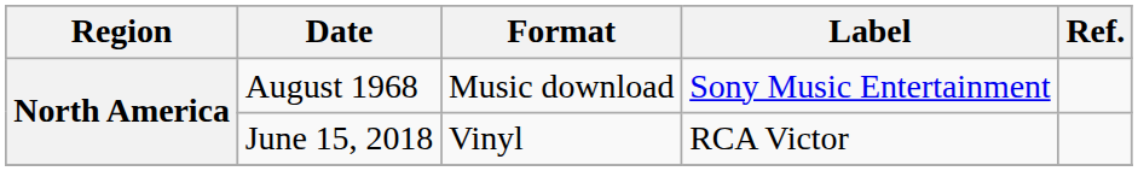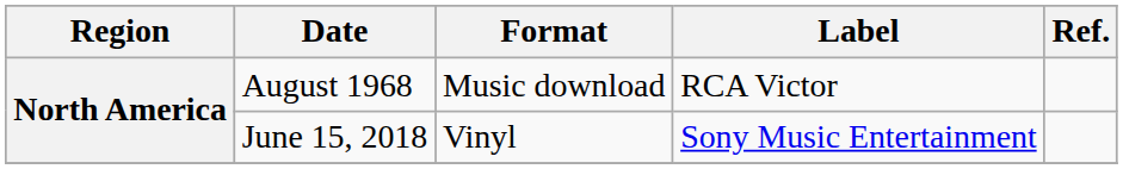 <table class="wikitable plainrowheaders">
 <tr>
 <th scope="col">Region</th>
 <th scope="col">Date</th>
 <th scope="col">Format</th>
 <th scope="col">Label</th>
 <th scope="col">Ref.</th>
 </tr>
 <tr>
 <th scope="row" rowspan="2">North America</th>
 <td>August 1968</td>
 <td>Music download</td>
-<td><a href='#'>Sony Music Entertainment</a></td>
+<td>RCA Victor</td>
 <td></td>
 </tr>
 <tr>
 <td>June 15, 2018</td>
 <td>Vinyl</td>
-<td>RCA Victor</td>
+<td><a href='#'>Sony Music Entertainment</a></td>
 <td></td>
 </tr>
 <tr>
 </tr>
 </table>
